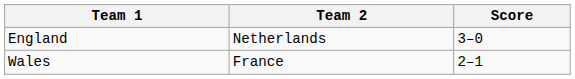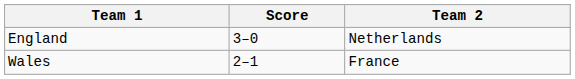 <table class="wikitable" style="font-size: 100%">
 <tr>
 <th width=200>Team 1</th>
+<th width=100>Score</th>
 <th width=200>Team 2</th>
-<th width=100>Score</th>
 </tr>
 <tr>
 <td>England</td>
+<td>3–0</td>
 <td>Netherlands</td>
-<td>3–0</td>
 </tr>
 <tr>
 <td>Wales</td>
+<td>2–1</td>
 <td>France</td>
-<td>2–1</td>
 </tr>
 </table>
